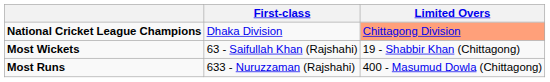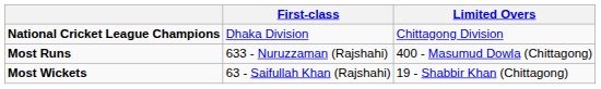 <table class="wikitable">
 <tr>
 <th></th>
 <th><a href='#'>First-class</a></th>
 <th><a href='#'>Limited Overs</a></th>
 </tr>
 <tr>
 <td><strong>National Cricket League Champions</strong></td>
 <td><a href='#'>Dhaka Division</a></td>
-<td style="background: lightsalmon;"><a href='#'>Chittagong Division</a></td>
+<td><a href='#'>Chittagong Division</a></td>
+</tr>
+<tr>
+<td><strong>Most Runs</strong></td>
+<td>633 -  <a href='#'>Nuruzzaman</a> (Rajshahi)</td>
+<td>400 -  <a href='#'>Masumud Dowla</a> (Chittagong)</td>
 </tr>
 <tr>
 <td><strong>Most Wickets</strong></td>
 <td>63 -  <a href='#'>Saifullah Khan</a> (Rajshahi)</td>
 <td>19 -  <a href='#'>Shabbir Khan</a> (Chittagong)</td>
 </tr>
-<tr>
-<td><strong>Most Runs</strong></td>
-<td>633 -  <a href='#'>Nuruzzaman</a> (Rajshahi)</td>
-<td>400 -  <a href='#'>Masumud Dowla</a> (Chittagong)</td>
-</tr>
 </table>
